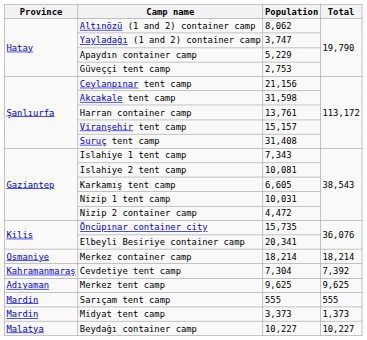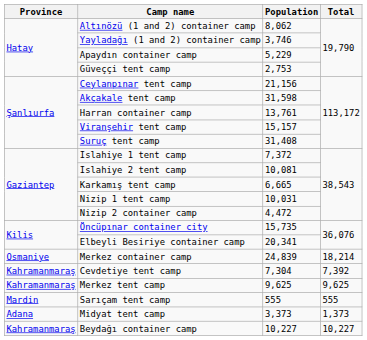 <table class="wikitable">
 <tr>
 <th>Province</th>
 <th>Camp name</th>
 <th>Population</th>
 <th scope="col" class="unsortable">Total</th>
 </tr>
 <tr>
 <td rowspan="4"><a href='#'>Hatay</a></td>
 <td><a href='#'>Altınözü</a> (1 and 2) container camp</td>
 <td>8,062</td>
 <td rowspan="4">19,790</td>
 </tr>
 <tr>
 <td><a href='#'>Yayladağı</a> (1 and 2) container camp</td>
-<td>3,747</td>
+<td>3,746</td>
 </tr>
 <tr>
 <td>Apaydın container camp</td>
 <td>5,229</td>
 </tr>
 <tr>
 <td>Güveççi tent camp</td>
 <td>2,753</td>
 </tr>
 <tr>
 <td rowspan="5"><a href='#'>Şanlıurfa</a></td>
 <td><a href='#'>Ceylanpınar</a> tent camp</td>
 <td>21,156</td>
 <td rowspan="5">113,172</td>
 </tr>
 <tr>
 <td><a href='#'>Akçakale</a> tent camp</td>
 <td>31,598</td>
 </tr>
 <tr>
 <td>Harran container camp</td>
 <td>13,761</td>
 </tr>
 <tr>
 <td><a href='#'>Viranşehir</a> tent camp</td>
 <td>15,157</td>
 </tr>
 <tr>
 <td><a href='#'>Suruç</a> tent camp</td>
 <td>31,408</td>
 </tr>
 <tr>
 <td rowspan="5"><a href='#'>Gaziantep</a></td>
 <td>Islahiye 1 tent camp</td>
-<td>7,343</td>
+<td>7,372</td>
 <td rowspan="5">38,543</td>
 </tr>
 <tr>
 <td>Islahiye 2 tent camp</td>
 <td>10,081</td>
 </tr>
 <tr>
 <td>Karkamış tent camp</td>
-<td>6,605</td>
+<td>6,665</td>
 </tr>
 <tr>
 <td>Nizip 1 tent camp</td>
 <td>10,031</td>
 </tr>
 <tr>
 <td>Nizip 2 container camp</td>
 <td>4,472</td>
 </tr>
 <tr>
 <td rowspan="2"><a href='#'>Kilis</a></td>
 <td><a href='#'>Öncüpınar container city</a></td>
 <td>15,735</td>
 <td rowspan="2">36,076</td>
 </tr>
 <tr>
 <td>Elbeyli Besiriye container camp</td>
 <td>20,341</td>
 </tr>
 <tr>
 <td rowspan="1"><a href='#'>Osmaniye</a></td>
 <td>Merkez container camp</td>
-<td>18,214</td>
+<td>24,839</td>
 <td rowspan="1">18,214</td>
 </tr>
 <tr>
 <td rowspan="1"><a href='#'>Kahramanmaraş</a></td>
 <td>Cevdetiye tent camp</td>
 <td>7,304</td>
 <td rowspan="1">7,392</td>
 </tr>
 <tr>
-<td rowspan="1"><a href='#'>Adıyaman</a></td>
+<td rowspan="1"><a href='#'>Kahramanmaraş</a></td>
 <td>Merkez tent camp</td>
 <td>9,625</td>
 <td rowspan="1">9,625</td>
 </tr>
 <tr>
 <td rowspan="1"><a href='#'>Mardin</a></td>
 <td>Sarıçam tent camp</td>
 <td>555</td>
 <td rowspan="1">555</td>
 </tr>
 <tr>
-<td rowspan="1"><a href='#'>Mardin</a></td>
+<td rowspan="1"><a href='#'>Adana</a></td>
 <td>Midyat tent camp</td>
 <td>3,373</td>
 <td rowspan="1">1,373</td>
 </tr>
 <tr>
-<td rowspan="1"><a href='#'>Malatya</a></td>
+<td rowspan="1"><a href='#'>Kahramanmaraş</a></td>
 <td>Beydağı container camp</td>
 <td>10,227</td>
 <td rowspan="1">10,227</td>
 </tr>
 </table>
